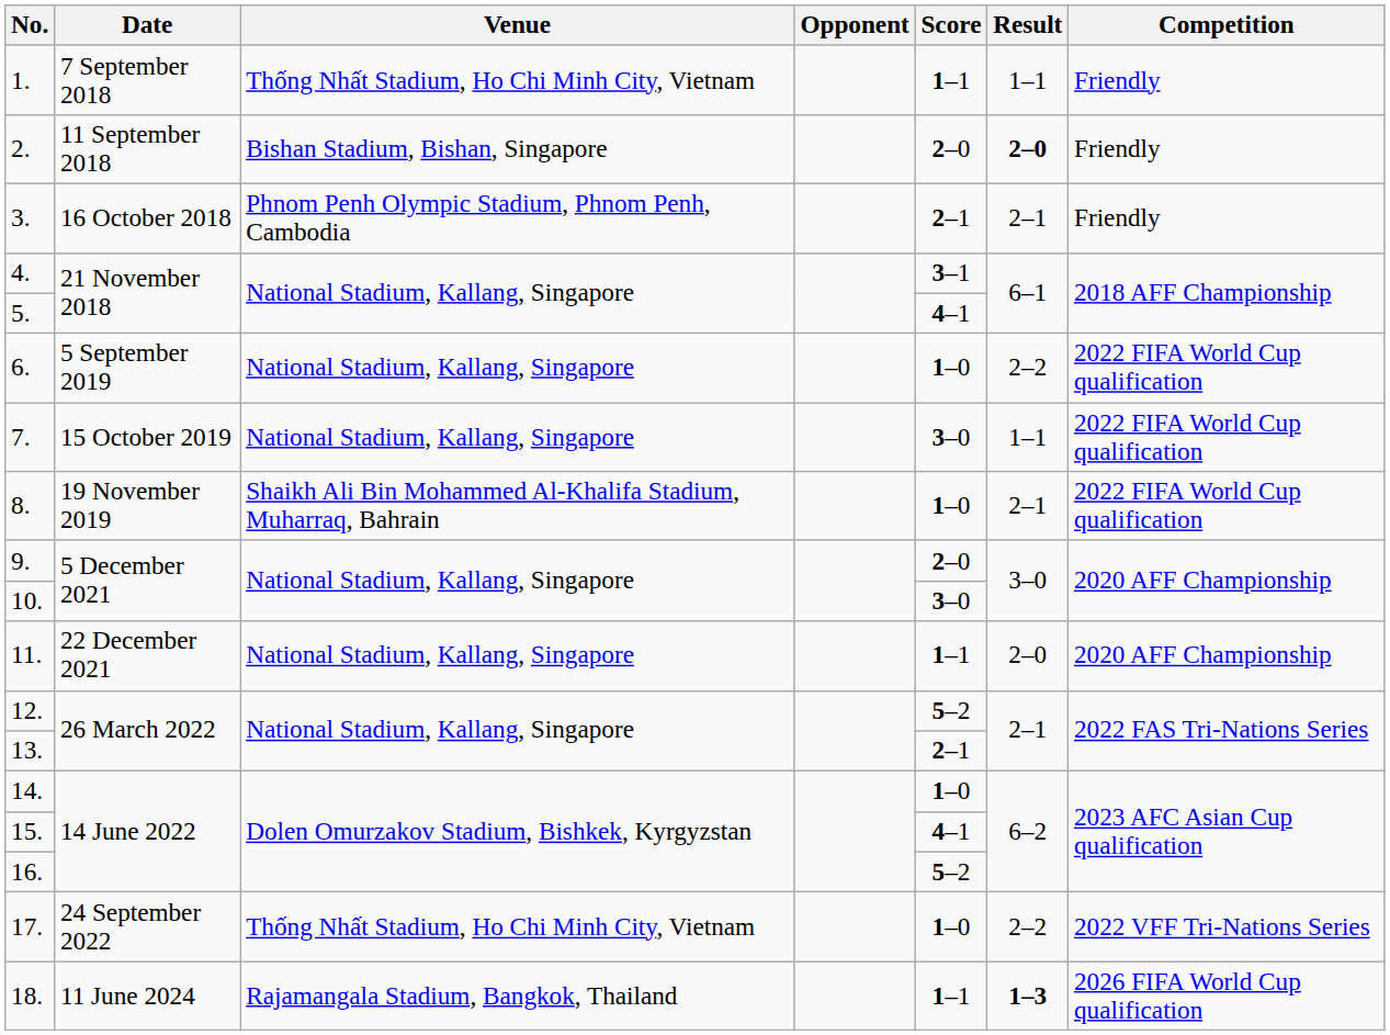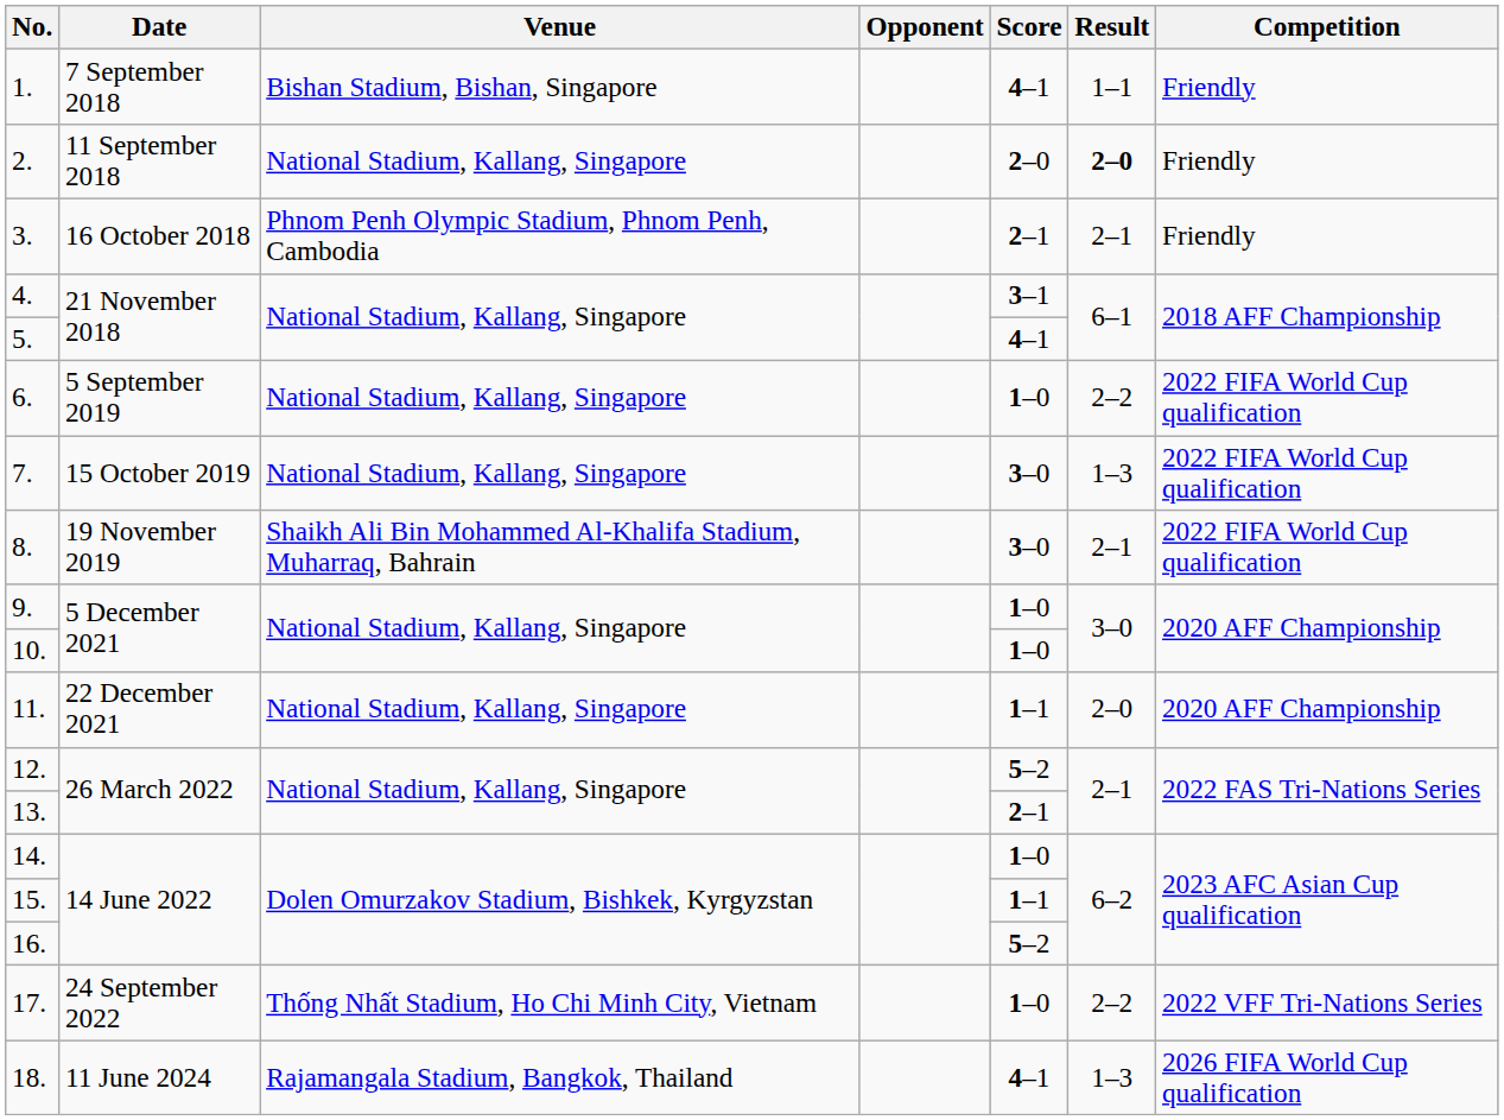 <table class="wikitable" style="font-size:100%;">
 <tr>
 <th>No.</th>
 <th>Date</th>
 <th>Venue</th>
 <th>Opponent</th>
 <th>Score</th>
 <th>Result</th>
 <th>Competition</th>
 </tr>
 <tr>
 <td>1.</td>
 <td>7 September 2018</td>
-<td><a href='#'>Thống Nhất Stadium</a>, <a href='#'>Ho Chi Minh City</a>, Vietnam</td>
+<td><a href='#'>Bishan Stadium</a>, <a href='#'>Bishan</a>, Singapore</td>
 <td></td>
-<td align=center><strong>1</strong>–1</td>
+<td align=center><strong>4</strong>–1</td>
 <td align=center>1–1</td>
 <td><a href='#'>Friendly</a></td>
 </tr>
 <tr>
 <td>2.</td>
 <td>11 September 2018</td>
-<td><a href='#'>Bishan Stadium</a>, <a href='#'>Bishan</a>, Singapore</td>
+<td><a href='#'>National Stadium</a>, <a href='#'>Kallang</a>, <a href='#'>Singapore</a></td>
 <td></td>
 <td align=center><strong>2</strong>–0</td>
 <td align=center><strong>2–0</strong></td>
 <td>Friendly</td>
 </tr>
 <tr>
 <td>3.</td>
 <td>16 October 2018</td>
 <td><a href='#'>Phnom Penh Olympic Stadium</a>, <a href='#'>Phnom Penh</a>, Cambodia</td>
 <td></td>
 <td align=center><strong>2</strong>–1</td>
 <td align=center>2–1</td>
 <td>Friendly</td>
 </tr>
 <tr>
 <td>4.</td>
 <td rowspan="2">21 November 2018</td>
 <td rowspan="2"><a href='#'>National Stadium</a>, <a href='#'>Kallang</a>, Singapore</td>
 <td rowspan="2"></td>
 <td align=center><strong>3</strong>–1</td>
 <td rowspan=2 align=center>6–1</td>
 <td rowspan=2><a href='#'>2018 AFF Championship</a></td>
 </tr>
 <tr>
 <td>5.</td>
 <td align=center><strong>4</strong>–1</td>
 </tr>
 <tr>
 <td>6.</td>
 <td>5 September 2019</td>
 <td><a href='#'>National Stadium</a>, <a href='#'>Kallang</a>, <a href='#'>Singapore</a></td>
 <td></td>
 <td align=center><strong>1</strong>–0</td>
 <td align=center>2–2</td>
 <td><a href='#'>2022 FIFA World Cup qualification</a></td>
 </tr>
 <tr>
 <td>7.</td>
 <td>15 October 2019</td>
 <td><a href='#'>National Stadium</a>, <a href='#'>Kallang</a>, <a href='#'>Singapore</a></td>
 <td></td>
 <td align=center><strong>3</strong>–0</td>
-<td align=center>1–1</td>
+<td align=center>1–3</td>
 <td><a href='#'>2022 FIFA World Cup qualification</a></td>
 </tr>
 <tr>
 <td>8.</td>
 <td>19 November 2019</td>
 <td><a href='#'>Shaikh Ali Bin Mohammed Al-Khalifa Stadium</a>, <a href='#'>Muharraq</a>, Bahrain</td>
 <td></td>
-<td align=center><strong>1</strong>–0</td>
+<td align=center><strong>3</strong>–0</td>
 <td align=center>2–1</td>
 <td><a href='#'>2022 FIFA World Cup qualification</a></td>
 </tr>
 <tr>
 <td>9.</td>
 <td rowspan="2">5 December 2021</td>
 <td rowspan="2"><a href='#'>National Stadium</a>, <a href='#'>Kallang</a>, Singapore</td>
 <td rowspan="2"></td>
-<td align=center><strong>2</strong>–0</td>
+<td align=center><strong>1</strong>–0</td>
 <td rowspan=2 align=center>3–0</td>
 <td rowspan=2><a href='#'>2020 AFF Championship</a></td>
 </tr>
 <tr>
 <td>10.</td>
-<td align=center><strong>3</strong>–0</td>
+<td align=center><strong>1</strong>–0</td>
 </tr>
 <tr>
 <td>11.</td>
 <td>22 December 2021</td>
 <td><a href='#'>National Stadium</a>, <a href='#'>Kallang</a>, <a href='#'>Singapore</a></td>
 <td></td>
 <td align=center><strong>1</strong>–1</td>
 <td align=center>2–0</td>
 <td><a href='#'>2020 AFF Championship</a></td>
 </tr>
 <tr>
 <td>12.</td>
 <td rowspan="2">26 March 2022</td>
 <td rowspan="2"><a href='#'>National Stadium</a>, <a href='#'>Kallang</a>, Singapore</td>
 <td rowspan="2"></td>
 <td align=center><strong>5</strong>–2</td>
 <td rowspan=2 align=center>2–1</td>
 <td rowspan=2><a href='#'>2022 FAS Tri-Nations Series</a></td>
 </tr>
 <tr>
 <td>13.</td>
 <td align=center><strong>2</strong>–1</td>
 </tr>
 <tr>
 <td>14.</td>
 <td rowspan="3">14 June 2022</td>
 <td rowspan="3"><a href='#'>Dolen Omurzakov Stadium</a>, <a href='#'>Bishkek</a>, Kyrgyzstan</td>
 <td rowspan="3"></td>
 <td align=center><strong>1</strong>–0</td>
 <td rowspan="3" align=center>6–2</td>
 <td rowspan="3"><a href='#'>2023 AFC Asian Cup qualification</a></td>
 </tr>
 <tr>
 <td>15.</td>
-<td align=center><strong>4</strong>–1</td>
+<td align=center><strong>1</strong>–1</td>
 </tr>
 <tr>
 <td>16.</td>
 <td align=center><strong>5</strong>–2</td>
 </tr>
 <tr>
 <td>17.</td>
 <td>24 September 2022</td>
 <td><a href='#'>Thống Nhất Stadium</a>, <a href='#'>Ho Chi Minh City</a>, Vietnam</td>
 <td></td>
 <td align=center><strong>1</strong>–0</td>
 <td align=center>2–2</td>
 <td><a href='#'>2022 VFF Tri-Nations Series</a></td>
 </tr>
 <tr>
 <td>18.</td>
 <td>11 June 2024</td>
 <td><a href='#'>Rajamangala Stadium</a>, <a href='#'>Bangkok</a>, Thailand</td>
 <td></td>
-<td align=center><strong>1</strong>–1</td>
-<td align=center><strong>1–3</strong></td>
+<td align=center><strong>4</strong>–1</td>
+<td align=center>1–3</td>
 <td><a href='#'>2026 FIFA World Cup qualification</a></td>
 </tr>
 </table>
